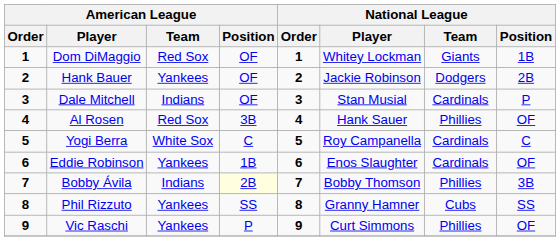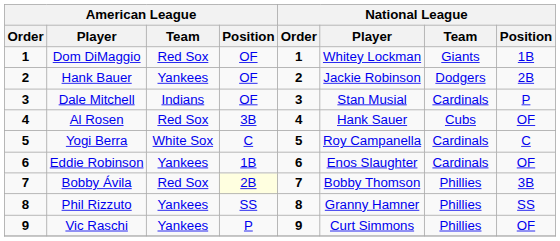 <table class="wikitable" style="font-size: 100%; text-align:center;">
 <tr>
 <th colspan="4">American League</th>
 <th colspan="4">National League</th>
 </tr>
 <tr>
 <th>Order</th>
 <th>Player</th>
 <th width="80">Team</th>
 <th>Position</th>
 <th>Order</th>
 <th>Player</th>
 <th width="80">Team</th>
 <th>Position</th>
 </tr>
 <tr>
 <td><strong>1</strong></td>
 <td><a href='#'>Dom DiMaggio</a></td>
 <td><a href='#'>Red Sox</a></td>
 <td><a href='#'>OF</a></td>
 <td><strong>1</strong></td>
 <td><a href='#'>Whitey Lockman</a></td>
 <td><a href='#'>Giants</a></td>
 <td><a href='#'>1B</a></td>
 </tr>
 <tr>
 <td><strong>2</strong></td>
 <td><a href='#'>Hank Bauer</a></td>
 <td><a href='#'>Yankees</a></td>
 <td><a href='#'>OF</a></td>
 <td><strong>2</strong></td>
 <td><a href='#'>Jackie Robinson</a></td>
 <td><a href='#'>Dodgers</a></td>
 <td><a href='#'>2B</a></td>
 </tr>
 <tr>
 <td><strong>3</strong></td>
 <td><a href='#'>Dale Mitchell</a></td>
 <td><a href='#'>Indians</a></td>
 <td><a href='#'>OF</a></td>
 <td><strong>3</strong></td>
 <td><a href='#'>Stan Musial</a></td>
 <td><a href='#'>Cardinals</a></td>
 <td><a href='#'>P</a></td>
 </tr>
 <tr>
 <td><strong>4</strong></td>
 <td><a href='#'>Al Rosen</a></td>
 <td><a href='#'>Red Sox</a></td>
 <td><a href='#'>3B</a></td>
 <td><strong>4</strong></td>
 <td><a href='#'>Hank Sauer</a></td>
-<td><a href='#'>Phillies</a></td>
+<td><a href='#'>Cubs</a></td>
 <td><a href='#'>OF</a></td>
 </tr>
 <tr>
 <td><strong>5</strong></td>
 <td><a href='#'>Yogi Berra</a></td>
 <td><a href='#'>White Sox</a></td>
 <td><a href='#'>C</a></td>
 <td><strong>5</strong></td>
 <td><a href='#'>Roy Campanella</a></td>
 <td><a href='#'>Cardinals</a></td>
 <td><a href='#'>C</a></td>
 </tr>
 <tr>
 <td><strong>6</strong></td>
 <td><a href='#'>Eddie Robinson</a></td>
 <td><a href='#'>Yankees</a></td>
 <td><a href='#'>1B</a></td>
 <td><strong>6</strong></td>
 <td><a href='#'>Enos Slaughter</a></td>
 <td><a href='#'>Cardinals</a></td>
 <td><a href='#'>OF</a></td>
 </tr>
 <tr>
 <td><strong>7</strong></td>
 <td><a href='#'>Bobby Ávila</a></td>
-<td><a href='#'>Indians</a></td>
+<td><a href='#'>Red Sox</a></td>
 <td style="background: lightyellow;"><a href='#'>2B</a></td>
 <td><strong>7</strong></td>
 <td><a href='#'>Bobby Thomson</a></td>
 <td><a href='#'>Phillies</a></td>
 <td><a href='#'>3B</a></td>
 </tr>
 <tr>
 <td><strong>8</strong></td>
 <td><a href='#'>Phil Rizzuto</a></td>
 <td><a href='#'>Yankees</a></td>
 <td><a href='#'>SS</a></td>
 <td><strong>8</strong></td>
 <td><a href='#'>Granny Hamner</a></td>
-<td><a href='#'>Cubs</a></td>
+<td><a href='#'>Phillies</a></td>
 <td><a href='#'>SS</a></td>
 </tr>
 <tr>
 <td><strong>9</strong></td>
 <td><a href='#'>Vic Raschi</a></td>
 <td><a href='#'>Yankees</a></td>
 <td><a href='#'>P</a></td>
 <td><strong>9</strong></td>
 <td><a href='#'>Curt Simmons</a></td>
 <td><a href='#'>Phillies</a></td>
 <td><a href='#'>OF</a></td>
 </tr>
 <tr>
 </tr>
 </table>
